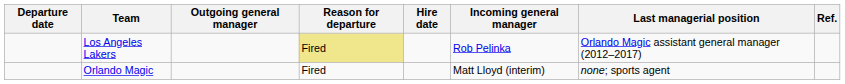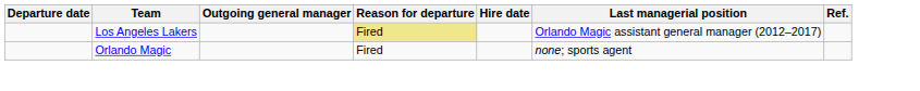 <table class="wikitable sortable">
 <tr>
 <th>Departure date</th>
 <th>Team</th>
 <th>Outgoing general manager</th>
 <th>Reason for departure</th>
 <th>Hire date</th>
-<th>Incoming general manager</th>
 <th class="unsortable">Last managerial position</th>
 <th class="unsortable">Ref.</th>
 </tr>
 <tr>
 <td align=center></td>
 <td><a href='#'>Los Angeles Lakers</a></td>
 <td></td>
 <td style="background: khaki;">Fired</td>
 <td></td>
-<td><a href='#'>Rob Pelinka</a></td>
 <td><a href='#'>Orlando Magic</a> assistant general manager (2012–2017)</td>
 <td></td>
 </tr>
 <tr>
 <td align=center></td>
 <td><a href='#'>Orlando Magic</a></td>
 <td></td>
 <td>Fired</td>
 <td></td>
-<td>Matt Lloyd (interim)</td>
 <td><em>none</em>; sports agent</td>
 <td></td>
 </tr>
 </table>
